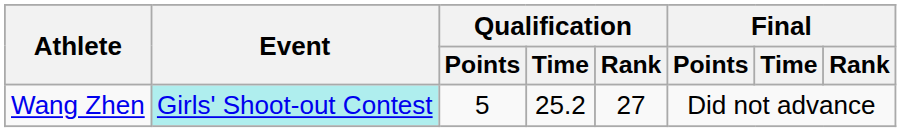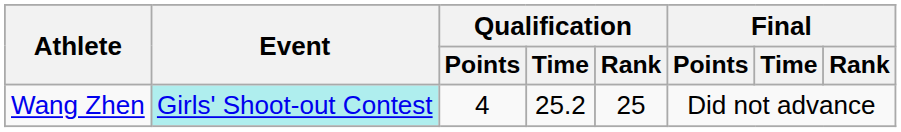 <table class="wikitable" style="font-size:90%;">
 <tr>
 <th rowspan=2>Athlete</th>
 <th rowspan=2>Event</th>
 <th colspan=3>Qualification</th>
 <th colspan=3>Final</th>
 </tr>
 <tr style="font-size:95%">
 <th>Points</th>
 <th>Time</th>
 <th>Rank</th>
 <th>Points</th>
 <th>Time</th>
 <th>Rank</th>
 </tr>
 <tr align=center>
 <td align=left><a href='#'>Wang Zhen</a></td>
 <td align=left style="background: paleturquoise;"><a href='#'>Girls' Shoot-out Contest</a></td>
-<td>5</td>
+<td>4</td>
 <td>25.2</td>
-<td>27</td>
+<td>25</td>
 <td colspan=3>Did not advance</td>
 </tr>
 </table>
